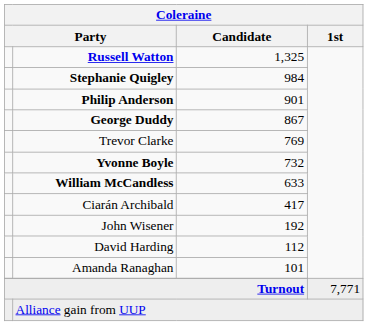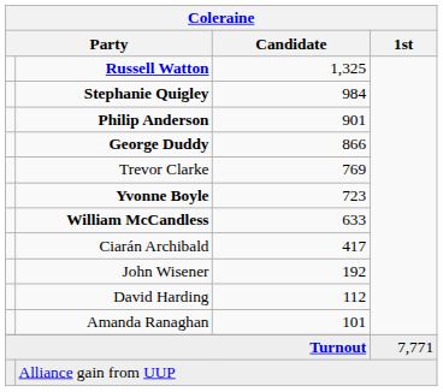 <table class="wikitable">
 <tr>
 <th colspan="4" align="center"><a href='#'>Coleraine</a></th>
 </tr>
 <tr>
 <th colspan="2" align="center" width=200>Party</th>
 <th width=150>Candidate</th>
 <th width=60>1st </th>
 </tr>
 <tr>
 <td></td>
 <td align="right"><strong><a href='#'>Russell Watton</a></strong></td>
 <td align="right">1,325</td>
 </tr>
 <tr>
 <td></td>
 <td align="right"><strong>Stephanie Quigley</strong></td>
 <td align="right">984</td>
 </tr>
 <tr>
 <td></td>
 <td align="right"><strong>Philip Anderson</strong></td>
 <td align="right">901</td>
 </tr>
 <tr>
 <td></td>
 <td align="right"><strong>George Duddy</strong></td>
-<td align="right">867</td>
+<td align="right">866</td>
 </tr>
 <tr>
 <td></td>
 <td align="right">Trevor Clarke</td>
 <td align="right">769</td>
 </tr>
 <tr>
 <td></td>
 <td align="right"><strong>Yvonne Boyle</strong></td>
-<td align="right">732</td>
+<td align="right">723</td>
 </tr>
 <tr>
 <td></td>
 <td align="right"><strong>William McCandless</strong></td>
 <td align="right">633</td>
 </tr>
 <tr>
 <td></td>
 <td align="right">Ciarán Archibald</td>
 <td align="right">417</td>
 </tr>
 <tr>
 <td></td>
 <td align="right">John Wisener</td>
 <td align="right">192</td>
 </tr>
 <tr>
 <td></td>
 <td align="right">David Harding</td>
 <td align="right">112</td>
 </tr>
 <tr>
 <td></td>
 <td align="right">Amanda Ranaghan</td>
 <td align="right">101</td>
 </tr>
 <tr>
 </tr>
 <tr bgcolor="EEEEEE">
 <td colspan=3 align="right"><strong><a href='#'>Turnout</a></strong></td>
 <td align="right">7,771</td>
 </tr>
 <tr bgcolor="EEEEEE">
 <td bgcolor=></td>
 <td colspan=4 bgcolor="EEEEEE"><a href='#'>Alliance</a> gain from <a href='#'>UUP</a></td>
 </tr>
 </table>
